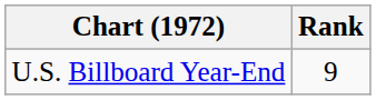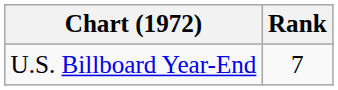 <table class="wikitable" style="text-align:center;">
 <tr>
 <th>Chart (1972)</th>
 <th>Rank</th>
 </tr>
 <tr>
 <td align="left">U.S. <a href='#'>Billboard Year-End</a></td>
-<td>9</td>
+<td>7</td>
 </tr>
 </table>
